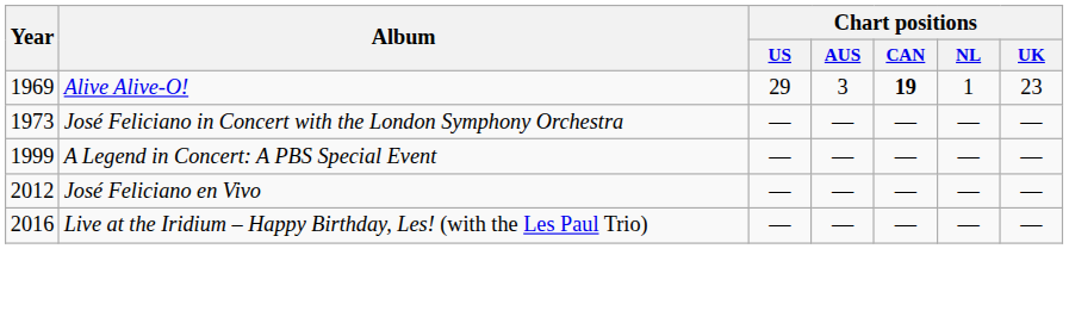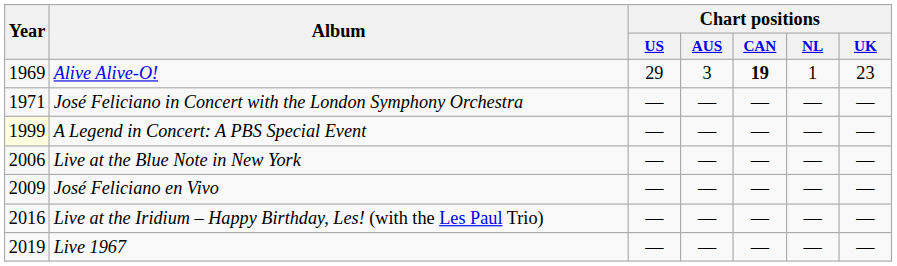 <table class="wikitable" style="text-align:center;">
 <tr>
 <th rowspan="2">Year</th>
 <th style="width:500px;" rowspan="2">Album</th>
 <th colspan="5">Chart positions</th>
 </tr>
 <tr style="font-size:smaller;">
 <th style="width:40px;"><a href='#'>US</a><br></th>
 <th style="width:40px;"><a href='#'>AUS</a><br></th>
 <th style="width:40px;"><a href='#'>CAN</a></th>
 <th style="width:40px;"><a href='#'>NL</a><br></th>
 <th style="width:40px;"><a href='#'>UK</a><br></th>
 </tr>
 <tr>
 <td>1969</td>
 <td style="text-align:left;"><em><a href='#'>Alive Alive-O!</a></em></td>
 <td>29</td>
 <td>3</td>
 <td><strong>19</strong></td>
 <td>1</td>
 <td>23</td>
 </tr>
 <tr>
-<td>1973</td>
+<td>1971</td>
 <td style="text-align:left;"><em>José Feliciano in Concert with the London Symphony Orchestra</em></td>
 <td>—</td>
 <td>—</td>
 <td>—</td>
 <td>—</td>
 <td>—</td>
 </tr>
 <tr>
-<td>1999</td>
+<td style="background: lightyellow;">1999</td>
 <td style="text-align:left;"><em>A Legend in Concert: A PBS Special Event</em></td>
 <td>—</td>
 <td>—</td>
 <td>—</td>
 <td>—</td>
 <td>—</td>
 </tr>
 <tr>
-<td>2012</td>
+<td>2006</td>
+<td style="text-align:left;"><em>Live at the Blue Note in New York</em></td>
+<td>—</td>
+<td>—</td>
+<td>—</td>
+<td>—</td>
+<td>—</td>
+</tr>
+<tr>
+<td>2009</td>
 <td style="text-align:left;"><em>José Feliciano en Vivo</em></td>
 <td>—</td>
 <td>—</td>
 <td>—</td>
 <td>—</td>
 <td>—</td>
 </tr>
 <tr>
 <td>2016</td>
 <td style="text-align:left;"><em>Live at the Iridium – Happy Birthday, Les!</em> (with the <a href='#'>Les Paul</a> Trio)</td>
 <td>—</td>
 <td>—</td>
 <td>—</td>
 <td>—</td>
 <td>—</td>
 </tr>
+<tr>
+<td>2019</td>
+<td style="text-align:left;"><em>Live 1967</em></td>
+<td>—</td>
+<td>—</td>
+<td>—</td>
+<td>—</td>
+<td>—</td>
+</tr>
 </table>
